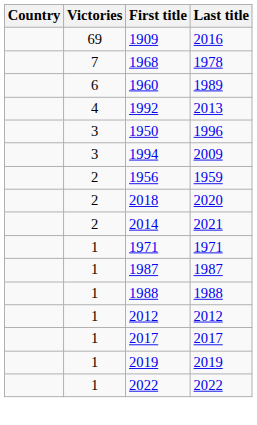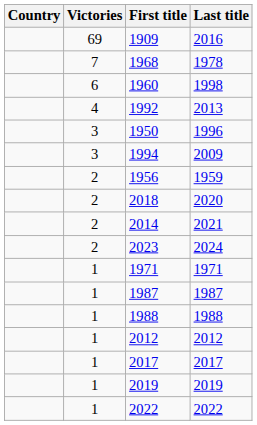 <table class="wikitable">
 <tr style="background:#efefef;">
 <th>Country</th>
 <th>Victories</th>
 <th>First title</th>
 <th>Last title</th>
 </tr>
 <tr>
 <td></td>
 <td style="text-align:center;">69</td>
 <td><a href='#'>1909</a></td>
 <td><a href='#'>2016</a></td>
 </tr>
 <tr>
 <td></td>
 <td style="text-align:center;">7</td>
 <td><a href='#'>1968</a></td>
 <td><a href='#'>1978</a></td>
 </tr>
 <tr>
 <td></td>
 <td style="text-align:center;">6</td>
 <td><a href='#'>1960</a></td>
-<td><a href='#'>1989</a></td>
+<td><a href='#'>1998</a></td>
 </tr>
 <tr>
 <td></td>
 <td style="text-align:center;">4</td>
 <td><a href='#'>1992</a></td>
 <td><a href='#'>2013</a></td>
 </tr>
 <tr>
 <td></td>
 <td style="text-align:center;">3</td>
 <td><a href='#'>1950</a></td>
 <td><a href='#'>1996</a></td>
 </tr>
 <tr>
 <td></td>
 <td style="text-align:center;">3</td>
 <td><a href='#'>1994</a></td>
 <td><a href='#'>2009</a></td>
 </tr>
 <tr>
 <td></td>
 <td style="text-align:center;">2</td>
 <td><a href='#'>1956</a></td>
 <td><a href='#'>1959</a></td>
 </tr>
 <tr>
 <td></td>
 <td style="text-align:center;">2</td>
 <td><a href='#'>2018</a></td>
 <td><a href='#'>2020</a></td>
 </tr>
 <tr>
 <td></td>
 <td style="text-align:center;">2</td>
 <td><a href='#'>2014</a></td>
 <td><a href='#'>2021</a></td>
+</tr>
+<tr>
+<td></td>
+<td style="text-align:center;">2</td>
+<td><a href='#'>2023</a></td>
+<td><a href='#'>2024</a></td>
 </tr>
 <tr>
 <td></td>
 <td style="text-align:center;">1</td>
 <td><a href='#'>1971</a></td>
 <td><a href='#'>1971</a></td>
 </tr>
 <tr>
 <td></td>
 <td style="text-align:center;">1</td>
 <td><a href='#'>1987</a></td>
 <td><a href='#'>1987</a></td>
 </tr>
 <tr>
 <td></td>
 <td style="text-align:center;">1</td>
 <td><a href='#'>1988</a></td>
 <td><a href='#'>1988</a></td>
 </tr>
 <tr>
 <td></td>
 <td style="text-align:center;">1</td>
 <td><a href='#'>2012</a></td>
 <td><a href='#'>2012</a></td>
 </tr>
 <tr>
 <td></td>
 <td style="text-align:center;">1</td>
 <td><a href='#'>2017</a></td>
 <td><a href='#'>2017</a></td>
 </tr>
 <tr>
 <td></td>
 <td style="text-align:center;">1</td>
 <td><a href='#'>2019</a></td>
 <td><a href='#'>2019</a></td>
 </tr>
 <tr>
 <td></td>
 <td style="text-align:center;">1</td>
 <td><a href='#'>2022</a></td>
 <td><a href='#'>2022</a></td>
 </tr>
 </table>
